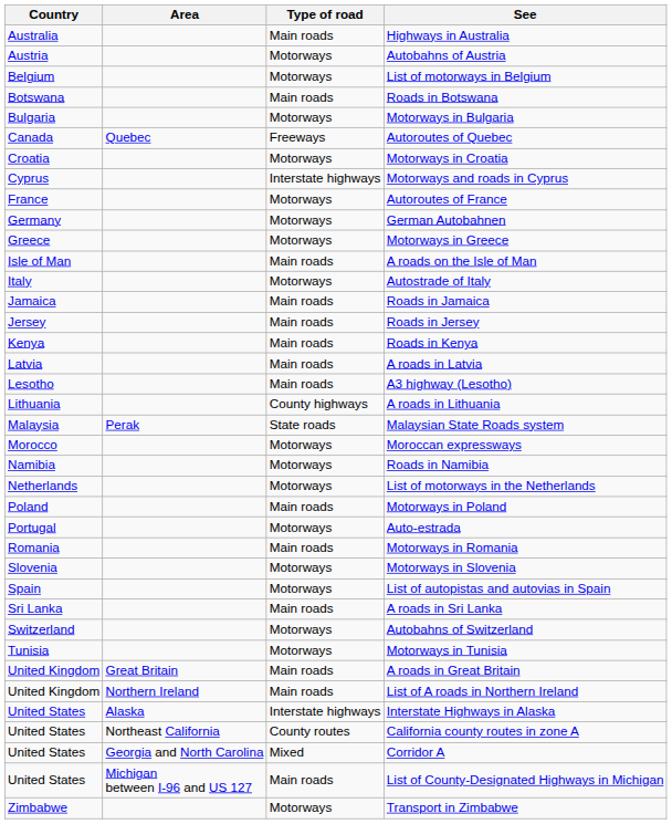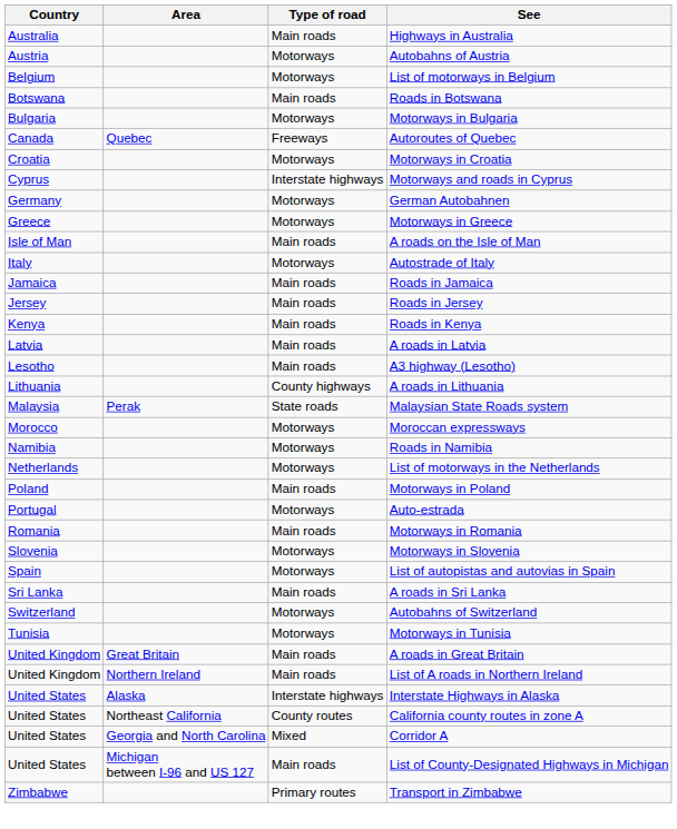 <table class="wikitable">
 <tr>
 <th>Country</th>
 <th>Area</th>
 <th>Type of road</th>
 <th>See</th>
 </tr>
 <tr>
 <td><a href='#'>Australia</a></td>
 <td></td>
 <td>Main roads</td>
 <td><a href='#'>Highways in Australia</a></td>
 </tr>
 <tr>
 <td><a href='#'>Austria</a></td>
 <td></td>
 <td>Motorways</td>
 <td><a href='#'>Autobahns of Austria</a></td>
 </tr>
 <tr>
 <td><a href='#'>Belgium</a></td>
 <td></td>
 <td>Motorways</td>
 <td><a href='#'>List of motorways in Belgium</a></td>
 </tr>
 <tr>
 <td><a href='#'>Botswana</a></td>
 <td></td>
 <td>Main roads</td>
 <td><a href='#'>Roads in Botswana</a></td>
 </tr>
 <tr>
 <td><a href='#'>Bulgaria</a></td>
 <td></td>
 <td>Motorways</td>
 <td><a href='#'>Motorways in Bulgaria</a></td>
 </tr>
 <tr>
 <td><a href='#'>Canada</a></td>
 <td><a href='#'>Quebec</a></td>
 <td>Freeways</td>
 <td><a href='#'>Autoroutes of Quebec</a></td>
 </tr>
 <tr>
 <td><a href='#'>Croatia</a></td>
 <td></td>
 <td>Motorways</td>
 <td><a href='#'>Motorways in Croatia</a></td>
 </tr>
 <tr>
 <td><a href='#'>Cyprus</a></td>
 <td></td>
 <td>Interstate highways</td>
 <td><a href='#'>Motorways and roads in Cyprus</a></td>
-</tr>
-<tr>
-<td><a href='#'>France</a></td>
-<td></td>
-<td>Motorways</td>
-<td><a href='#'>Autoroutes of France</a></td>
 </tr>
 <tr>
 <td><a href='#'>Germany</a></td>
 <td></td>
 <td>Motorways</td>
 <td><a href='#'>German Autobahnen</a></td>
 </tr>
 <tr>
 <td><a href='#'>Greece</a></td>
 <td></td>
 <td>Motorways</td>
 <td><a href='#'>Motorways in Greece</a></td>
 </tr>
 <tr>
 <td><a href='#'>Isle of Man</a></td>
 <td></td>
 <td>Main roads</td>
 <td><a href='#'>A roads on the Isle of Man</a></td>
 </tr>
 <tr>
 <td><a href='#'>Italy</a></td>
 <td></td>
 <td>Motorways</td>
 <td><a href='#'>Autostrade of Italy</a></td>
 </tr>
 <tr>
 <td><a href='#'>Jamaica</a></td>
 <td></td>
 <td>Main roads</td>
 <td><a href='#'>Roads in Jamaica</a></td>
 </tr>
 <tr>
 <td><a href='#'>Jersey</a></td>
 <td></td>
 <td>Main roads</td>
 <td><a href='#'>Roads in Jersey</a></td>
 </tr>
 <tr>
 <td><a href='#'>Kenya</a></td>
 <td></td>
 <td>Main roads</td>
 <td><a href='#'>Roads in Kenya</a></td>
 </tr>
 <tr>
 <td><a href='#'>Latvia</a></td>
 <td></td>
 <td>Main roads</td>
 <td><a href='#'>A roads in Latvia</a></td>
 </tr>
 <tr>
 <td><a href='#'>Lesotho</a></td>
 <td></td>
 <td>Main roads</td>
 <td><a href='#'>A3 highway (Lesotho)</a></td>
 </tr>
 <tr>
 <td><a href='#'>Lithuania</a></td>
 <td></td>
 <td>County highways</td>
 <td><a href='#'>A roads in Lithuania</a></td>
 </tr>
 <tr>
 <td><a href='#'>Malaysia</a></td>
 <td><a href='#'>Perak</a></td>
 <td>State roads</td>
 <td><a href='#'>Malaysian State Roads system</a></td>
 </tr>
 <tr>
 <td><a href='#'>Morocco</a></td>
 <td></td>
 <td>Motorways</td>
 <td><a href='#'>Moroccan expressways</a></td>
 </tr>
 <tr>
 <td><a href='#'>Namibia</a></td>
 <td></td>
 <td>Motorways</td>
 <td><a href='#'>Roads in Namibia</a></td>
 </tr>
 <tr>
 <td><a href='#'>Netherlands</a></td>
 <td></td>
 <td>Motorways</td>
 <td><a href='#'>List of motorways in the Netherlands</a></td>
 </tr>
 <tr>
 <td><a href='#'>Poland</a></td>
 <td></td>
 <td>Main roads</td>
 <td><a href='#'>Motorways in Poland</a></td>
 </tr>
 <tr>
 <td><a href='#'>Portugal</a></td>
 <td></td>
 <td>Motorways</td>
 <td><a href='#'>Auto-estrada</a></td>
 </tr>
 <tr>
 <td><a href='#'>Romania</a></td>
 <td></td>
 <td>Main roads</td>
 <td><a href='#'>Motorways in Romania</a></td>
 </tr>
 <tr>
 <td><a href='#'>Slovenia</a></td>
 <td></td>
 <td>Motorways</td>
 <td><a href='#'>Motorways in Slovenia</a></td>
 </tr>
 <tr>
 <td><a href='#'>Spain</a></td>
 <td></td>
 <td>Motorways</td>
 <td><a href='#'>List of autopistas and autovias in Spain</a></td>
 </tr>
 <tr>
 <td><a href='#'>Sri Lanka</a></td>
 <td></td>
 <td>Main roads</td>
 <td><a href='#'>A roads in Sri Lanka</a></td>
 </tr>
 <tr>
 <td><a href='#'>Switzerland</a></td>
 <td></td>
 <td>Motorways</td>
 <td><a href='#'>Autobahns of Switzerland</a></td>
 </tr>
 <tr>
 <td><a href='#'>Tunisia</a></td>
 <td></td>
 <td>Motorways</td>
 <td><a href='#'>Motorways in Tunisia</a></td>
 </tr>
 <tr>
 <td><a href='#'>United Kingdom</a></td>
 <td><a href='#'>Great Britain</a></td>
 <td>Main roads</td>
 <td><a href='#'>A roads in Great Britain</a></td>
 </tr>
 <tr>
 <td>United Kingdom</td>
 <td><a href='#'>Northern Ireland</a></td>
 <td>Main roads</td>
 <td><a href='#'>List of A roads in Northern Ireland</a></td>
 </tr>
 <tr>
 <td><a href='#'>United States</a></td>
 <td><a href='#'>Alaska</a></td>
 <td>Interstate highways</td>
 <td><a href='#'>Interstate Highways in Alaska</a></td>
 </tr>
 <tr>
 <td>United States</td>
 <td>Northeast <a href='#'>California</a></td>
 <td>County routes</td>
 <td><a href='#'>California county routes in zone A</a></td>
 </tr>
 <tr>
 <td>United States</td>
 <td><a href='#'>Georgia</a> and <a href='#'>North Carolina</a></td>
 <td>Mixed</td>
 <td><a href='#'>Corridor A</a></td>
 </tr>
 <tr>
 <td>United States</td>
 <td><a href='#'>Michigan</a><br> between <a href='#'>I-96</a> and <a href='#'>US 127</a></td>
 <td>Main roads</td>
 <td><a href='#'>List of County-Designated Highways in Michigan</a></td>
 </tr>
 <tr>
 <td><a href='#'>Zimbabwe</a></td>
 <td></td>
-<td>Motorways</td>
+<td>Primary routes</td>
 <td><a href='#'>Transport in Zimbabwe</a></td>
 </tr>
 </table>
